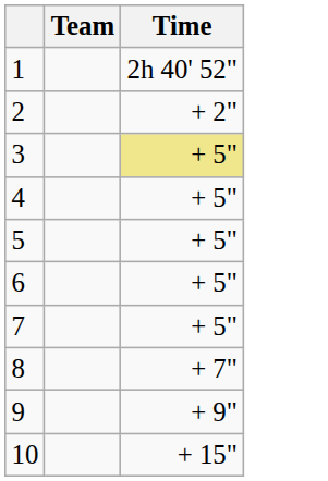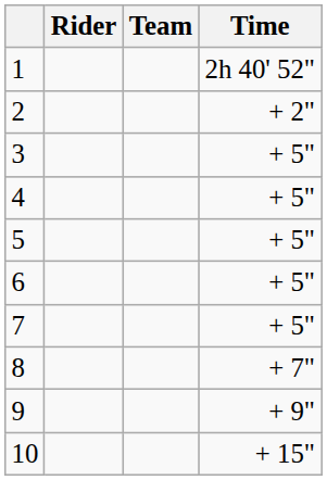 <table class=wikitable>
 <tr>
 <th></th>
+<th>Rider</th>
 <th>Team</th>
 <th>Time</th>
 </tr>
 <tr>
 <td>1</td>
 <td></td>
+<td></td>
 <td align=right>2h 40' 52"</td>
 </tr>
 <tr>
 <td>2</td>
+<td></td>
 <td></td>
 <td align=right>+ 2"</td>
 </tr>
 <tr>
 <td>3</td>
 <td></td>
-<td align=right style="background: khaki;">+ 5"</td>
+<td></td>
+<td align=right>+ 5"</td>
 </tr>
 <tr>
 <td>4</td>
+<td></td>
 <td></td>
 <td align=right>+ 5"</td>
 </tr>
 <tr>
 <td>5</td>
 <td></td>
+<td></td>
 <td align=right>+ 5"</td>
 </tr>
 <tr>
 <td>6</td>
+<td></td>
 <td></td>
 <td align=right>+ 5"</td>
 </tr>
 <tr>
 <td>7</td>
 <td></td>
+<td></td>
 <td align=right>+ 5"</td>
 </tr>
 <tr>
 <td>8</td>
+<td></td>
 <td></td>
 <td align=right>+ 7"</td>
 </tr>
 <tr>
 <td>9</td>
 <td></td>
+<td></td>
 <td align=right>+ 9"</td>
 </tr>
 <tr>
 <td>10</td>
 <td></td>
+<td></td>
 <td align=right>+ 15"</td>
 </tr>
 </table>
